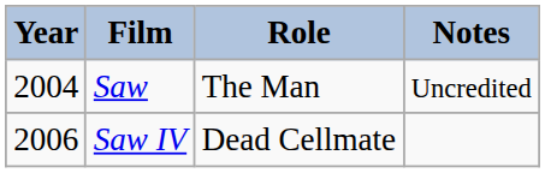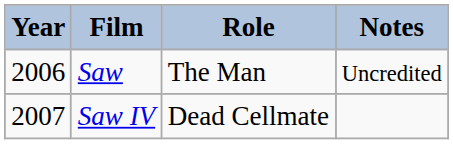 <table class="wikitable" style="font-size:95%;">
 <tr>
 <th style="background:#B0C4DE;">Year</th>
 <th style="background:#B0C4DE;">Film</th>
 <th style="background:#B0C4DE;">Role</th>
 <th style="background:#B0C4DE;">Notes</th>
 </tr>
 <tr>
-<td>2004</td>
+<td>2006</td>
 <td><em><a href='#'>Saw</a></em></td>
 <td>The Man</td>
 <td><small>Uncredited</small></td>
 </tr>
 <tr>
-<td>2006</td>
+<td>2007</td>
 <td><em><a href='#'>Saw IV</a></em></td>
 <td>Dead Cellmate</td>
 <td></td>
 </tr>
 </table>
